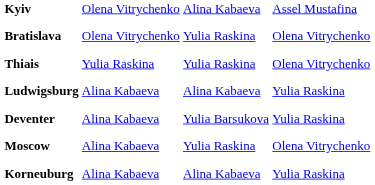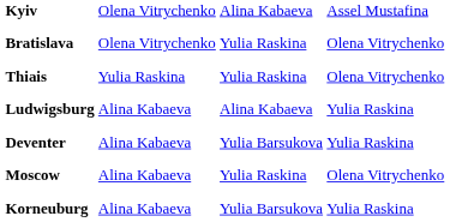 <table>
 <tr>
 <th scope=row style="text-align:left">Kyiv</th>
 <td style="height:30px;"> <a href='#'>Olena Vitrychenko</a></td>
 <td style="height:30px;"> <a href='#'>Alina Kabaeva</a></td>
 <td style="height:30px;"> <a href='#'>Assel Mustafina</a></td>
 </tr>
 <tr>
 <th scope=row style="text-align:left">Bratislava</th>
 <td style="height:30px;"> <a href='#'>Olena Vitrychenko</a></td>
 <td style="height:30px;"> <a href='#'>Yulia Raskina</a></td>
 <td style="height:30px;"> <a href='#'>Olena Vitrychenko</a></td>
 </tr>
 <tr>
 <th scope=row style="text-align:left">Thiais</th>
 <td style="height:30px;"> <a href='#'>Yulia Raskina</a></td>
 <td style="height:30px;"> <a href='#'>Yulia Raskina</a></td>
 <td style="height:30px;"> <a href='#'>Olena Vitrychenko</a></td>
 </tr>
 <tr>
 <th scope=row style="text-align:left">Ludwigsburg</th>
 <td style="height:30px;"> <a href='#'>Alina Kabaeva</a></td>
 <td style="height:30px;"> <a href='#'>Alina Kabaeva</a></td>
 <td style="height:30px;"> <a href='#'>Yulia Raskina</a></td>
 </tr>
 <tr>
 <th scope=row style="text-align:left">Deventer</th>
 <td style="height:30px;"> <a href='#'>Alina Kabaeva</a></td>
 <td style="height:30px;"> <a href='#'>Yulia Barsukova</a></td>
 <td style="height:30px;"> <a href='#'>Yulia Raskina</a></td>
 </tr>
 <tr>
 <th scope=row style="text-align:left">Moscow</th>
 <td style="height:30px;"> <a href='#'>Alina Kabaeva</a></td>
 <td style="height:30px;"> <a href='#'>Yulia Raskina</a></td>
 <td style="height:30px;"> <a href='#'>Olena Vitrychenko</a></td>
 </tr>
 <tr>
 <th scope=row style="text-align:left">Korneuburg</th>
 <td style="height:30px;"> <a href='#'>Alina Kabaeva</a></td>
-<td style="height:30px;"> <a href='#'>Alina Kabaeva</a></td>
+<td style="height:30px;"> <a href='#'>Yulia Barsukova</a></td>
 <td style="height:30px;"> <a href='#'>Yulia Raskina</a></td>
 </tr>
 <tr>
 </tr>
 </table>
